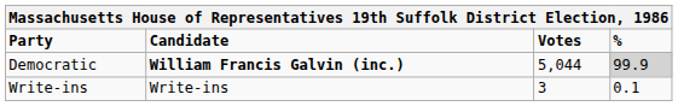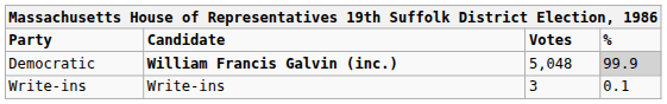 <table class="wikitable">
 <tr>
 <th colspan="4">Massachusetts House of Representatives 19th Suffolk District Election, 1986</th>
 </tr>
 <tr>
 <td><strong>Party</strong></td>
 <td><strong>Candidate</strong></td>
 <td><strong>Votes</strong></td>
 <td><strong>%</strong></td>
 </tr>
 <tr>
 <td>Democratic</td>
 <td><strong>William Francis Galvin (inc.)</strong></td>
-<td>5,044</td>
+<td>5,048</td>
 <td style="background: lightgrey;">99.9</td>
 </tr>
 <tr>
 <td>Write-ins</td>
 <td>Write-ins</td>
 <td>3</td>
 <td>0.1</td>
 </tr>
 </table>
